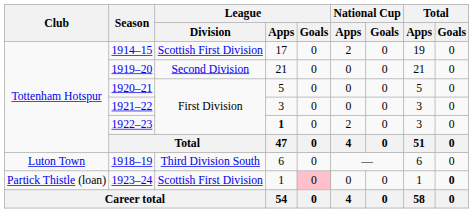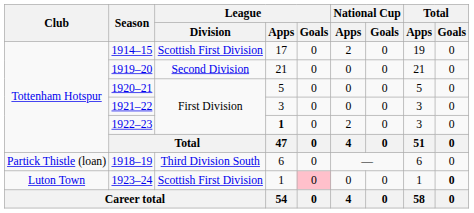 <table class="wikitable" style="text-align: center">
 <tr>
 <th rowspan="2">Club</th>
 <th rowspan="2">Season</th>
 <th colspan="3">League</th>
 <th colspan="2">National Cup</th>
 <th colspan="2">Total</th>
 </tr>
 <tr>
 <th>Division</th>
 <th>Apps</th>
 <th>Goals</th>
 <th>Apps</th>
 <th>Goals</th>
 <th>Apps</th>
 <th>Goals</th>
 </tr>
 <tr>
 <td rowspan="6"><a href='#'>Tottenham Hotspur</a></td>
 <td><a href='#'>1914–15</a></td>
 <td><a href='#'>Scottish First Division</a></td>
 <td>17</td>
 <td>0</td>
 <td>2</td>
 <td>0</td>
 <td>19</td>
 <td>0</td>
 </tr>
 <tr>
 <td><a href='#'>1919–20</a></td>
 <td><a href='#'>Second Division</a></td>
 <td>21</td>
 <td>0</td>
 <td>0</td>
 <td>0</td>
 <td>21</td>
 <td>0</td>
 </tr>
 <tr>
 <td><a href='#'>1920–21</a></td>
 <td rowspan="3">First Division</td>
 <td>5</td>
 <td>0</td>
 <td>0</td>
 <td>0</td>
 <td>5</td>
 <td>0</td>
 </tr>
 <tr>
 <td><a href='#'>1921–22</a></td>
 <td>3</td>
 <td>0</td>
 <td>0</td>
 <td>0</td>
 <td>3</td>
 <td>0</td>
 </tr>
 <tr>
 <td><a href='#'>1922–23</a></td>
 <td><strong>1</strong></td>
 <td>0</td>
 <td>2</td>
 <td>0</td>
 <td>3</td>
 <td>0</td>
 </tr>
 <tr>
 <th colspan="2">Total</th>
 <th>47</th>
 <th>0</th>
 <th>4</th>
 <th>0</th>
 <th>51</th>
 <th>0</th>
 </tr>
 <tr>
-<td><a href='#'>Luton Town</a></td>
+<td><a href='#'>Partick Thistle</a> (loan)</td>
 <td><a href='#'>1918–19</a></td>
 <td><a href='#'>Third Division South</a></td>
 <td>6</td>
 <td>0</td>
 <td colspan="2">—</td>
 <td>6</td>
 <td>0</td>
 </tr>
 <tr>
-<td><a href='#'>Partick Thistle</a> (loan)</td>
+<td><a href='#'>Luton Town</a></td>
 <td><a href='#'>1923–24</a></td>
 <td><a href='#'>Scottish First Division</a></td>
 <td>1</td>
 <td style="background: pink;">0</td>
 <td>0</td>
 <td>0</td>
 <td>1</td>
 <td><strong>0</strong></td>
 </tr>
 <tr>
 <th colspan="3">Career total</th>
 <th>54</th>
 <th>0</th>
 <th>4</th>
 <th>0</th>
 <th>58</th>
 <th>0</th>
 </tr>
 </table>
